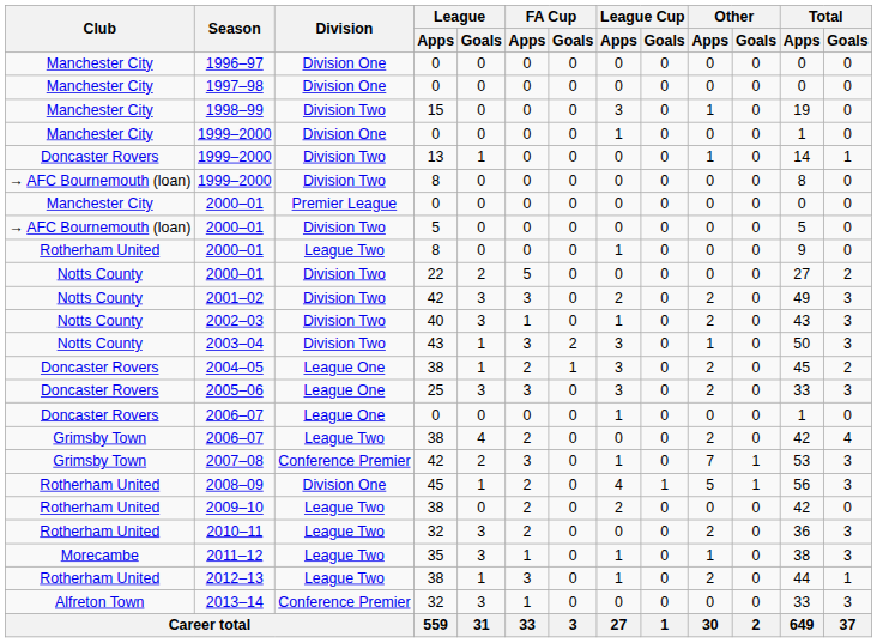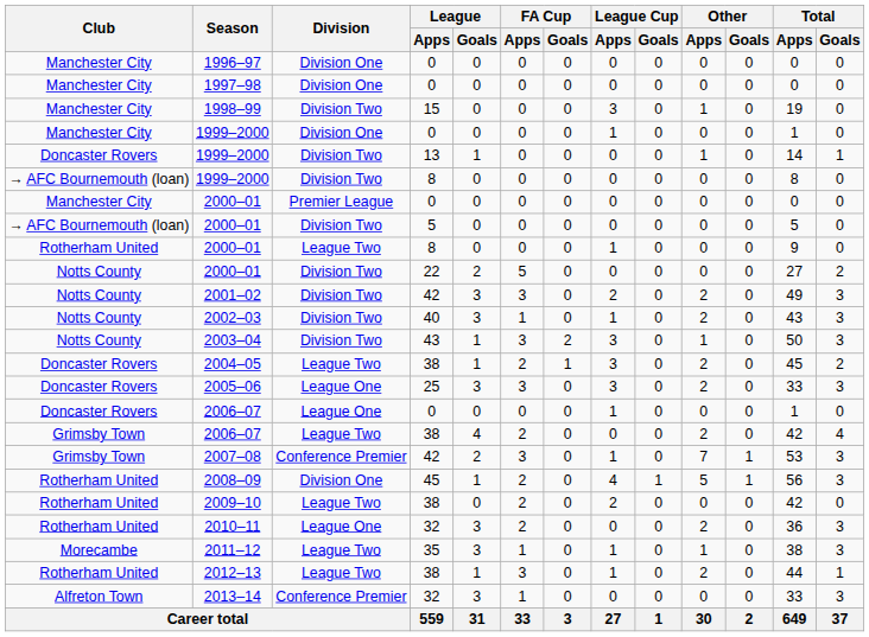 <table class="wikitable" style="text-align:center">
 <tr>
 <th rowspan="2">Club</th>
 <th rowspan="2">Season</th>
 <th rowspan="2">Division</th>
 <th colspan="2">League</th>
 <th colspan="2">FA Cup</th>
 <th colspan="2">League Cup</th>
 <th colspan="2">Other</th>
 <th colspan="2">Total</th>
 </tr>
 <tr>
 <th>Apps</th>
 <th>Goals</th>
 <th>Apps</th>
 <th>Goals</th>
 <th>Apps</th>
 <th>Goals</th>
 <th>Apps</th>
 <th>Goals</th>
 <th>Apps</th>
 <th>Goals</th>
 </tr>
 <tr>
 <td><a href='#'>Manchester City</a></td>
 <td><a href='#'>1996–97</a></td>
 <td><a href='#'>Division One</a></td>
 <td>0</td>
 <td>0</td>
 <td>0</td>
 <td>0</td>
 <td>0</td>
 <td>0</td>
 <td>0</td>
 <td>0</td>
 <td>0</td>
 <td>0</td>
 </tr>
 <tr>
 <td><a href='#'>Manchester City</a></td>
 <td><a href='#'>1997–98</a></td>
 <td><a href='#'>Division One</a></td>
 <td>0</td>
 <td>0</td>
 <td>0</td>
 <td>0</td>
 <td>0</td>
 <td>0</td>
 <td>0</td>
 <td>0</td>
 <td>0</td>
 <td>0</td>
 </tr>
 <tr>
 <td><a href='#'>Manchester City</a></td>
 <td><a href='#'>1998–99</a></td>
 <td><a href='#'>Division Two</a></td>
 <td>15</td>
 <td>0</td>
 <td>0</td>
 <td>0</td>
 <td>3</td>
 <td>0</td>
 <td>1</td>
 <td>0</td>
 <td>19</td>
 <td>0</td>
 </tr>
 <tr>
 <td><a href='#'>Manchester City</a></td>
 <td><a href='#'>1999–2000</a></td>
 <td><a href='#'>Division One</a></td>
 <td>0</td>
 <td>0</td>
 <td>0</td>
 <td>0</td>
 <td>1</td>
 <td>0</td>
 <td>0</td>
 <td>0</td>
 <td>1</td>
 <td>0</td>
 </tr>
 <tr>
 <td><a href='#'>Doncaster Rovers</a></td>
 <td><a href='#'>1999–2000</a></td>
 <td><a href='#'>Division Two</a></td>
 <td>13</td>
 <td>1</td>
 <td>0</td>
 <td>0</td>
 <td>0</td>
 <td>0</td>
 <td>1</td>
 <td>0</td>
 <td>14</td>
 <td>1</td>
 </tr>
 <tr>
 <td>→ <a href='#'>AFC Bournemouth</a> (loan)</td>
 <td><a href='#'>1999–2000</a></td>
 <td><a href='#'>Division Two</a></td>
 <td>8</td>
 <td>0</td>
 <td>0</td>
 <td>0</td>
 <td>0</td>
 <td>0</td>
 <td>0</td>
 <td>0</td>
 <td>8</td>
 <td>0</td>
 </tr>
 <tr>
 <td><a href='#'>Manchester City</a></td>
 <td><a href='#'>2000–01</a></td>
 <td><a href='#'>Premier League</a></td>
 <td>0</td>
 <td>0</td>
 <td>0</td>
 <td>0</td>
 <td>0</td>
 <td>0</td>
 <td>0</td>
 <td>0</td>
 <td>0</td>
 <td>0</td>
 </tr>
 <tr>
 <td>→ <a href='#'>AFC Bournemouth</a> (loan)</td>
 <td><a href='#'>2000–01</a></td>
 <td><a href='#'>Division Two</a></td>
 <td>5</td>
 <td>0</td>
 <td>0</td>
 <td>0</td>
 <td>0</td>
 <td>0</td>
 <td>0</td>
 <td>0</td>
 <td>5</td>
 <td>0</td>
 </tr>
 <tr>
 <td><a href='#'>Rotherham United</a></td>
 <td><a href='#'>2000–01</a></td>
 <td><a href='#'>League Two</a></td>
 <td>8</td>
 <td>0</td>
 <td>0</td>
 <td>0</td>
 <td>1</td>
 <td>0</td>
 <td>0</td>
 <td>0</td>
 <td>9</td>
 <td>0</td>
 </tr>
 <tr>
 <td><a href='#'>Notts County</a></td>
 <td><a href='#'>2000–01</a></td>
 <td><a href='#'>Division Two</a></td>
 <td>22</td>
 <td>2</td>
 <td>5</td>
 <td>0</td>
 <td>0</td>
 <td>0</td>
 <td>0</td>
 <td>0</td>
 <td>27</td>
 <td>2</td>
 </tr>
 <tr>
 <td><a href='#'>Notts County</a></td>
 <td><a href='#'>2001–02</a></td>
 <td><a href='#'>Division Two</a></td>
 <td>42</td>
 <td>3</td>
 <td>3</td>
 <td>0</td>
 <td>2</td>
 <td>0</td>
 <td>2</td>
 <td>0</td>
 <td>49</td>
 <td>3</td>
 </tr>
 <tr>
 <td><a href='#'>Notts County</a></td>
 <td><a href='#'>2002–03</a></td>
 <td><a href='#'>Division Two</a></td>
 <td>40</td>
 <td>3</td>
 <td>1</td>
 <td>0</td>
 <td>1</td>
 <td>0</td>
 <td>2</td>
 <td>0</td>
 <td>43</td>
 <td>3</td>
 </tr>
 <tr>
 <td><a href='#'>Notts County</a></td>
 <td><a href='#'>2003–04</a></td>
 <td><a href='#'>Division Two</a></td>
 <td>43</td>
 <td>1</td>
 <td>3</td>
 <td>2</td>
 <td>3</td>
 <td>0</td>
 <td>1</td>
 <td>0</td>
 <td>50</td>
 <td>3</td>
 </tr>
 <tr>
 <td><a href='#'>Doncaster Rovers</a></td>
 <td><a href='#'>2004–05</a></td>
-<td><a href='#'>League One</a></td>
+<td><a href='#'>League Two</a></td>
 <td>38</td>
 <td>1</td>
 <td>2</td>
 <td>1</td>
 <td>3</td>
 <td>0</td>
 <td>2</td>
 <td>0</td>
 <td>45</td>
 <td>2</td>
 </tr>
 <tr>
 <td><a href='#'>Doncaster Rovers</a></td>
 <td><a href='#'>2005–06</a></td>
 <td><a href='#'>League One</a></td>
 <td>25</td>
 <td>3</td>
 <td>3</td>
 <td>0</td>
 <td>3</td>
 <td>0</td>
 <td>2</td>
 <td>0</td>
 <td>33</td>
 <td>3</td>
 </tr>
 <tr>
 <td><a href='#'>Doncaster Rovers</a></td>
 <td><a href='#'>2006–07</a></td>
 <td><a href='#'>League One</a></td>
 <td>0</td>
 <td>0</td>
 <td>0</td>
 <td>0</td>
 <td>1</td>
 <td>0</td>
 <td>0</td>
 <td>0</td>
 <td>1</td>
 <td>0</td>
 </tr>
 <tr>
 <td><a href='#'>Grimsby Town</a></td>
 <td><a href='#'>2006–07</a></td>
 <td><a href='#'>League Two</a></td>
 <td>38</td>
 <td>4</td>
 <td>2</td>
 <td>0</td>
 <td>0</td>
 <td>0</td>
 <td>2</td>
 <td>0</td>
 <td>42</td>
 <td>4</td>
 </tr>
 <tr>
 <td><a href='#'>Grimsby Town</a></td>
 <td><a href='#'>2007–08</a></td>
 <td><a href='#'>Conference Premier</a></td>
 <td>42</td>
 <td>2</td>
 <td>3</td>
 <td>0</td>
 <td>1</td>
 <td>0</td>
 <td>7</td>
 <td>1</td>
 <td>53</td>
 <td>3</td>
 </tr>
 <tr>
 <td><a href='#'>Rotherham United</a></td>
 <td><a href='#'>2008–09</a></td>
 <td><a href='#'>Division One</a></td>
 <td>45</td>
 <td>1</td>
 <td>2</td>
 <td>0</td>
 <td>4</td>
 <td>1</td>
 <td>5</td>
 <td>1</td>
 <td>56</td>
 <td>3</td>
 </tr>
 <tr>
 <td><a href='#'>Rotherham United</a></td>
 <td><a href='#'>2009–10</a></td>
 <td><a href='#'>League Two</a></td>
 <td>38</td>
 <td>0</td>
 <td>2</td>
 <td>0</td>
 <td>2</td>
 <td>0</td>
 <td>0</td>
 <td>0</td>
 <td>42</td>
 <td>0</td>
 </tr>
 <tr>
 <td><a href='#'>Rotherham United</a></td>
 <td><a href='#'>2010–11</a></td>
-<td><a href='#'>League Two</a></td>
+<td><a href='#'>League One</a></td>
 <td>32</td>
 <td>3</td>
 <td>2</td>
 <td>0</td>
 <td>0</td>
 <td>0</td>
 <td>2</td>
 <td>0</td>
 <td>36</td>
 <td>3</td>
 </tr>
 <tr>
 <td><a href='#'>Morecambe</a></td>
 <td><a href='#'>2011–12</a></td>
 <td><a href='#'>League Two</a></td>
 <td>35</td>
 <td>3</td>
 <td>1</td>
 <td>0</td>
 <td>1</td>
 <td>0</td>
 <td>1</td>
 <td>0</td>
 <td>38</td>
 <td>3</td>
 </tr>
 <tr>
 <td><a href='#'>Rotherham United</a></td>
 <td><a href='#'>2012–13</a></td>
 <td><a href='#'>League Two</a></td>
 <td>38</td>
 <td>1</td>
 <td>3</td>
 <td>0</td>
 <td>1</td>
 <td>0</td>
 <td>2</td>
 <td>0</td>
 <td>44</td>
 <td>1</td>
 </tr>
 <tr>
 <td><a href='#'>Alfreton Town</a></td>
 <td><a href='#'>2013–14</a></td>
 <td><a href='#'>Conference Premier</a></td>
 <td>32</td>
 <td>3</td>
 <td>1</td>
 <td>0</td>
 <td>0</td>
 <td>0</td>
 <td>0</td>
 <td>0</td>
 <td>33</td>
 <td>3</td>
 </tr>
 <tr>
 <th colspan="3">Career total</th>
 <th>559</th>
 <th>31</th>
 <th>33</th>
 <th>3</th>
 <th>27</th>
 <th>1</th>
 <th>30</th>
 <th>2</th>
 <th>649</th>
 <th>37</th>
 </tr>
 </table>
